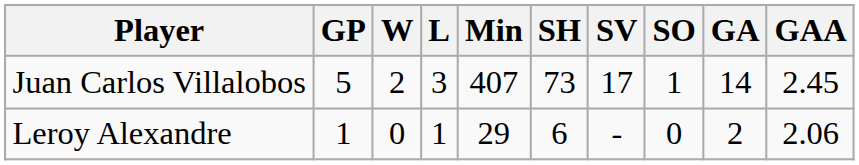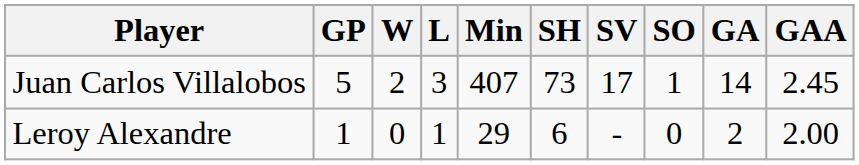 <table class="wikitable">
 <tr>
 <th>Player</th>
 <th>GP</th>
 <th>W</th>
 <th>L</th>
 <th>Min</th>
 <th>SH</th>
 <th>SV</th>
 <th>SO</th>
 <th>GA</th>
 <th>GAA</th>
 </tr>
 <tr>
 <td>Juan Carlos Villalobos</td>
 <td align=center>5</td>
 <td align=center>2</td>
 <td align=center>3</td>
 <td align=center>407</td>
 <td align=center>73</td>
 <td align=center>17</td>
 <td align=center>1</td>
 <td align=center>14</td>
 <td align=center>2.45</td>
 </tr>
 <tr>
 <td>Leroy Alexandre</td>
 <td align=center>1</td>
 <td align=center>0</td>
 <td align=center>1</td>
 <td align=center>29</td>
 <td align=center>6</td>
 <td align=center>-</td>
 <td align=center>0</td>
 <td align=center>2</td>
-<td align=center>2.06</td>
+<td align=center>2.00</td>
 </tr>
 </table>
